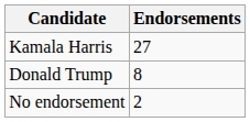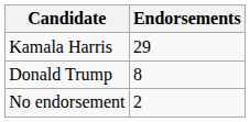 <table class="wikitable sortable">
 <tr>
 <th>Candidate</th>
 <th>Endorsements</th>
 </tr>
 <tr>
 <td data-sort-value="Harris" >Kamala Harris</td>
-<td>27</td>
+<td>29</td>
 </tr>
 <tr>
 <td>Donald Trump</td>
 <td>8</td>
 </tr>
 <tr>
 <td>No endorsement</td>
 <td>2</td>
 </tr>
 </table>
